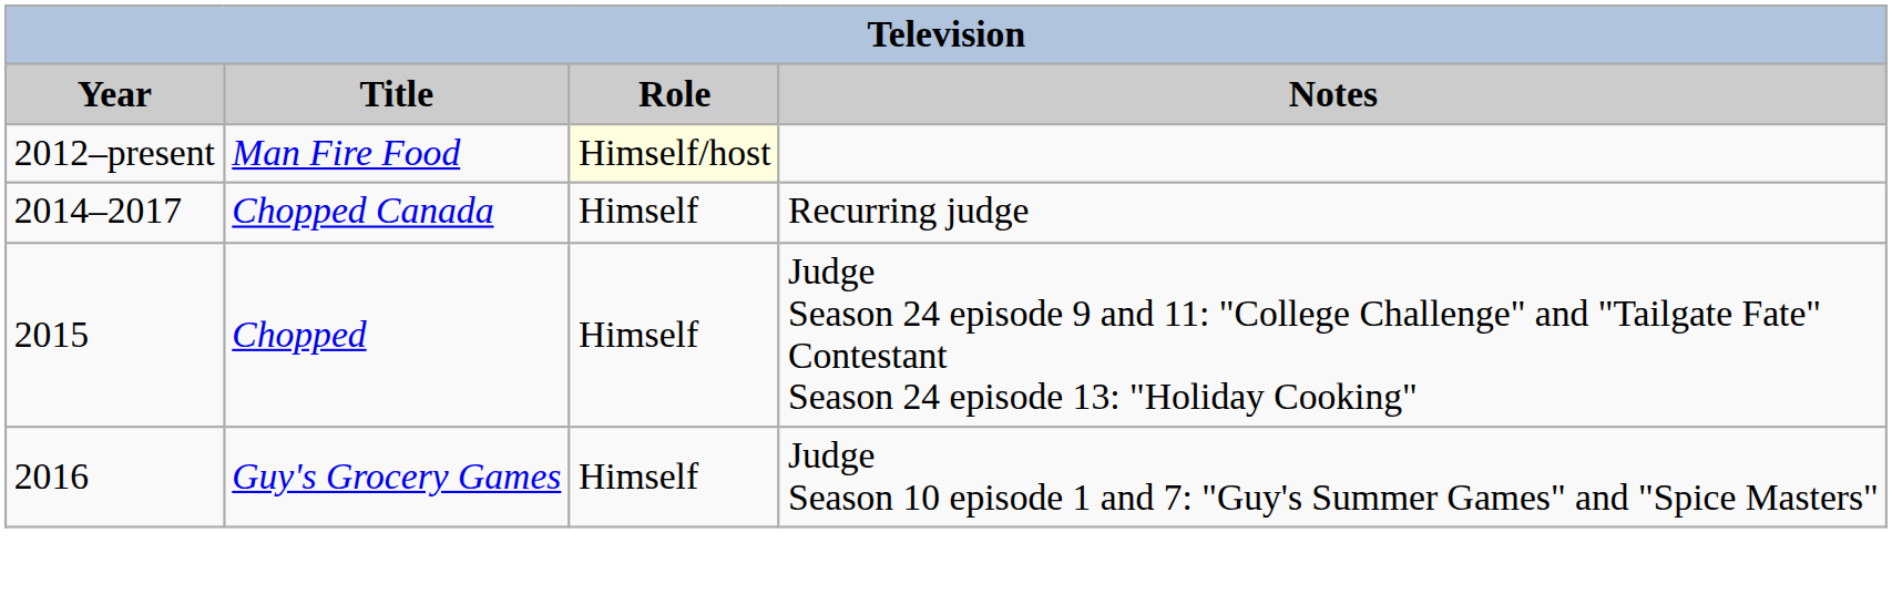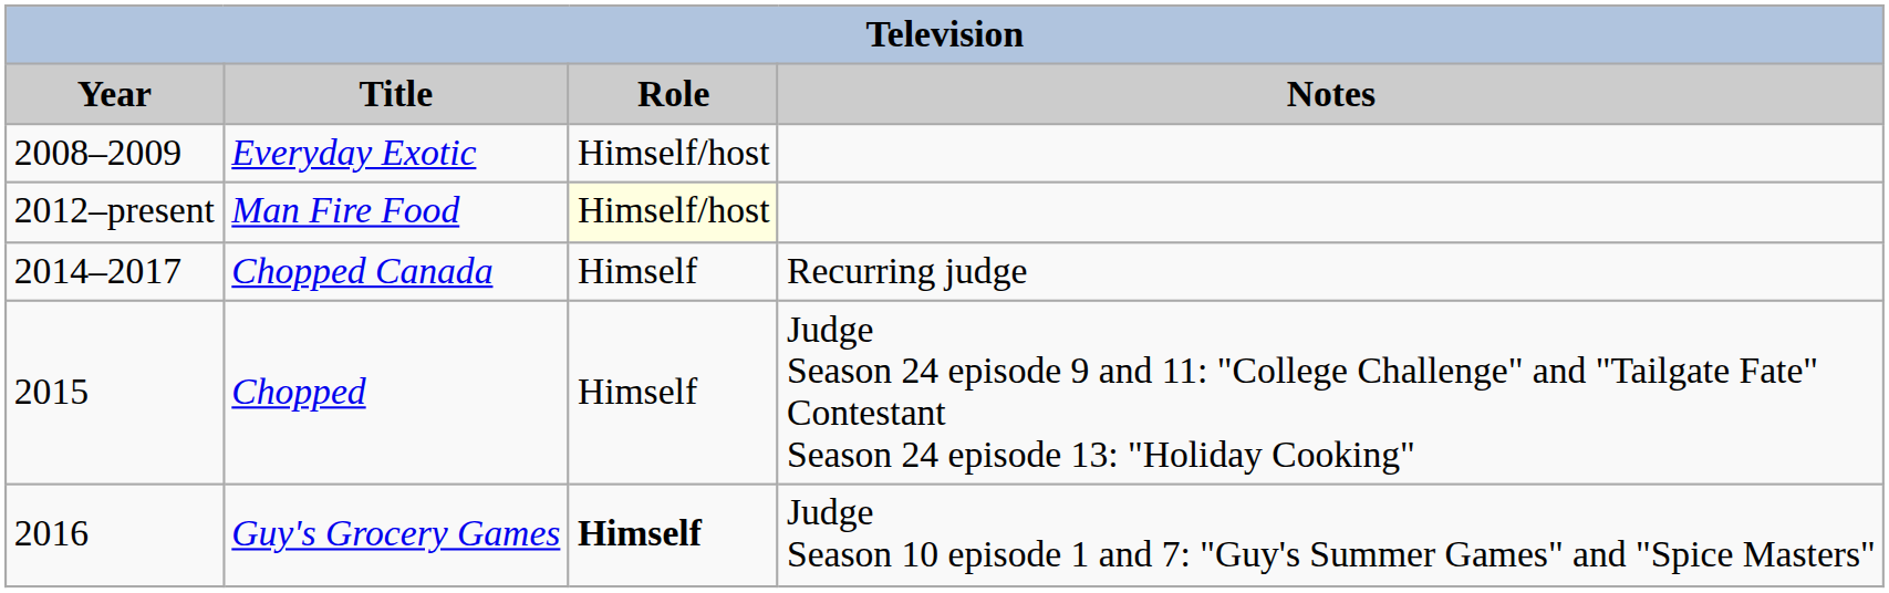 <table class="wikitable">
 <tr style="text-align:center;">
 <th colspan=4 style="background:#B0C4DE;">Television</th>
 </tr>
 <tr style="text-align:center;">
 <th style="background:#ccc;">Year</th>
 <th style="background:#ccc;">Title</th>
 <th style="background:#ccc;">Role</th>
 <th style="background:#ccc;">Notes</th>
+</tr>
+<tr>
+<td>2008–2009</td>
+<td><em><a href='#'>Everyday Exotic</a></em></td>
+<td>Himself/host</td>
+<td></td>
 </tr>
 <tr>
 <td>2012–present</td>
 <td><em><a href='#'>Man Fire Food</a></em></td>
 <td style="background: lightyellow;">Himself/host</td>
 <td></td>
 </tr>
 <tr>
 <td>2014–2017</td>
 <td><em><a href='#'>Chopped Canada</a></em></td>
 <td>Himself</td>
 <td>Recurring judge</td>
 </tr>
 <tr>
 <td>2015</td>
 <td><em><a href='#'>Chopped</a></em></td>
 <td>Himself</td>
 <td>Judge<br>Season 24 episode 9 and 11: "College Challenge" and "Tailgate Fate"<br>Contestant<br>Season 24 episode 13: "Holiday Cooking"</td>
 </tr>
 <tr>
 <td>2016</td>
 <td><em><a href='#'>Guy's Grocery Games</a></em></td>
-<td>Himself</td>
+<td><strong>Himself</strong></td>
 <td>Judge<br> Season 10 episode 1 and 7: "Guy's Summer Games" and "Spice Masters"</td>
 </tr>
 </table>
